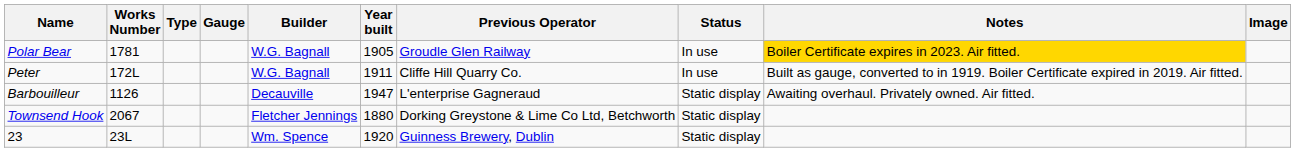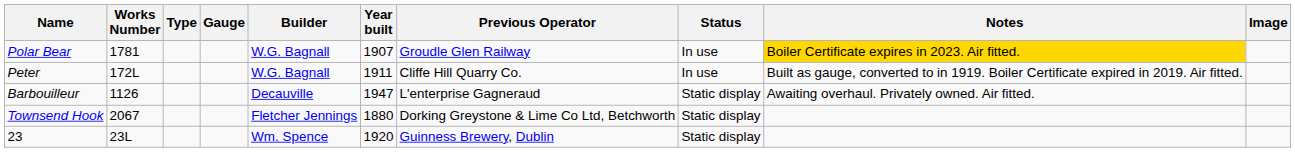 <table class="wikitable sortable">
 <tr>
 <th>Name</th>
 <th>Works<br>Number</th>
 <th>Type</th>
 <th>Gauge</th>
 <th>Builder</th>
 <th>Year<br>built</th>
 <th>Previous Operator</th>
 <th>Status</th>
 <th width>Notes</th>
 <th>Image</th>
 </tr>
 <tr>
 <td><em><a href='#'>Polar Bear</a></em></td>
 <td>1781</td>
 <td></td>
 <td></td>
 <td><a href='#'>W.G. Bagnall</a></td>
-<td>1905</td>
+<td>1907</td>
 <td><a href='#'>Groudle Glen Railway</a></td>
 <td>In use</td>
 <td style="background: gold;">Boiler Certificate expires in 2023. Air fitted.</td>
 <td></td>
 </tr>
 <tr>
 <td><em>Peter</em></td>
 <td>172L</td>
 <td></td>
 <td></td>
 <td><a href='#'>W.G. Bagnall</a></td>
 <td>1911</td>
 <td>Cliffe Hill Quarry Co.</td>
 <td>In use</td>
 <td>Built as  gauge, converted to  in 1919. Boiler Certificate expired in 2019. Air fitted.</td>
 <td></td>
 </tr>
 <tr>
 <td><em>Barbouilleur</em></td>
 <td>1126</td>
 <td></td>
 <td></td>
 <td><a href='#'>Decauville</a></td>
 <td>1947</td>
 <td>L'enterprise Gagneraud</td>
 <td>Static display</td>
 <td>Awaiting overhaul. Privately owned. Air fitted.</td>
 <td></td>
 </tr>
 <tr>
 <td><em><a href='#'>Townsend Hook</a></em></td>
 <td>2067</td>
 <td></td>
 <td></td>
 <td><a href='#'>Fletcher Jennings</a></td>
 <td>1880</td>
 <td>Dorking Greystone & Lime Co Ltd, Betchworth</td>
 <td>Static display</td>
 <td></td>
 <td></td>
 </tr>
 <tr>
 <td>23</td>
 <td>23L</td>
 <td></td>
 <td></td>
 <td><a href='#'>Wm. Spence</a></td>
 <td>1920</td>
 <td><a href='#'>Guinness Brewery</a>, <a href='#'>Dublin</a></td>
 <td>Static display</td>
 <td></td>
 <td></td>
 </tr>
 </table>
